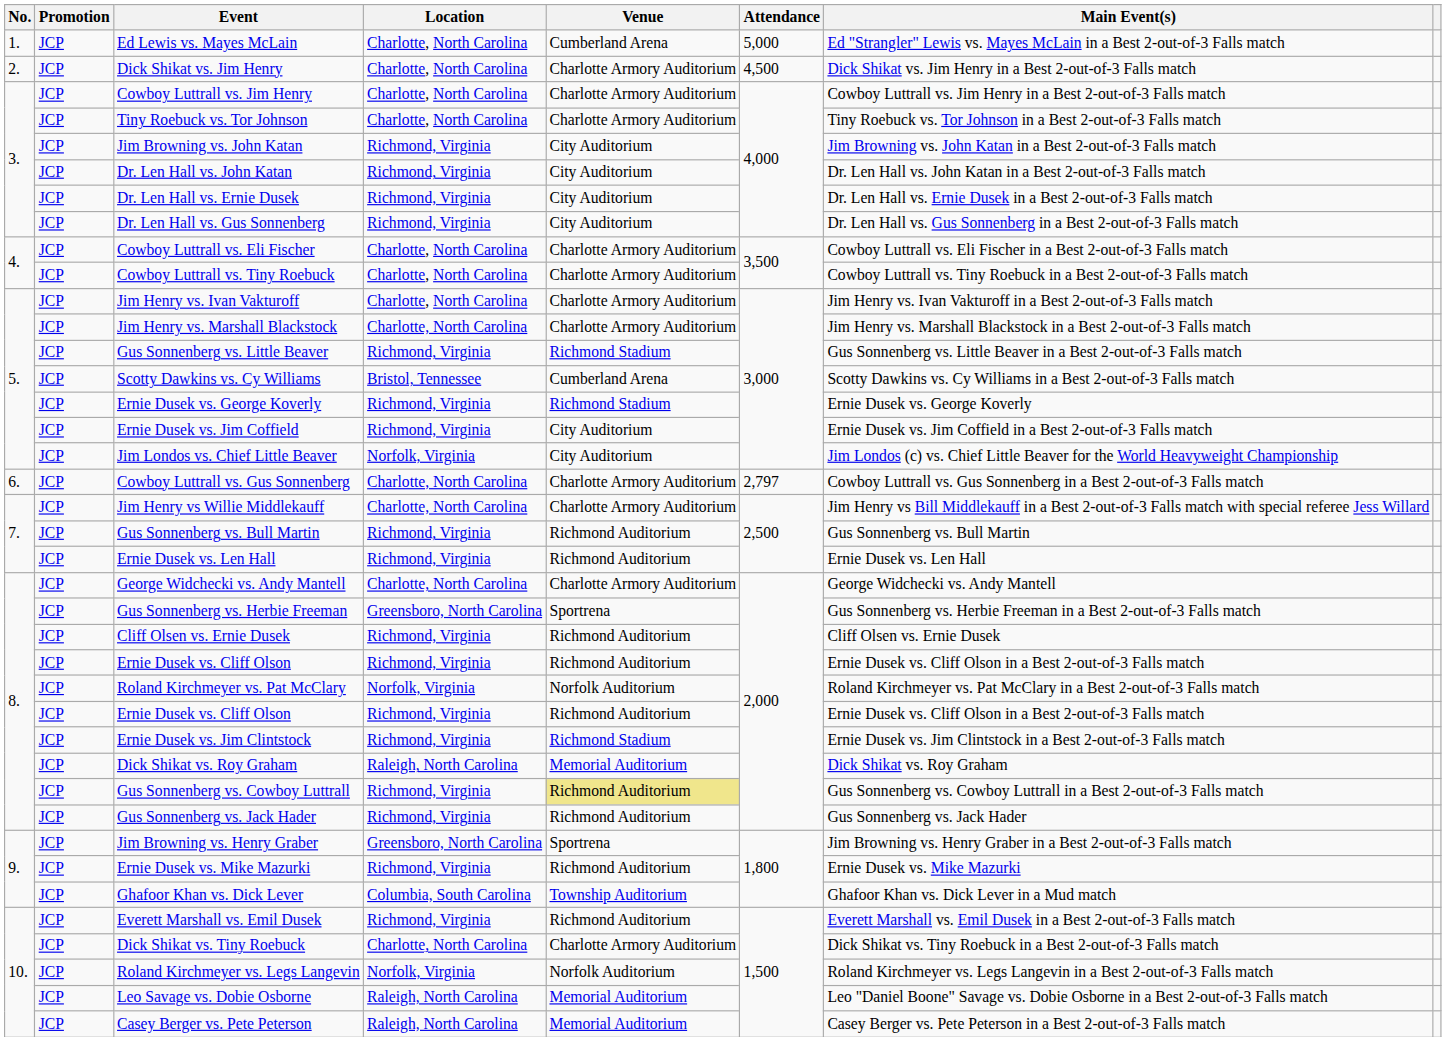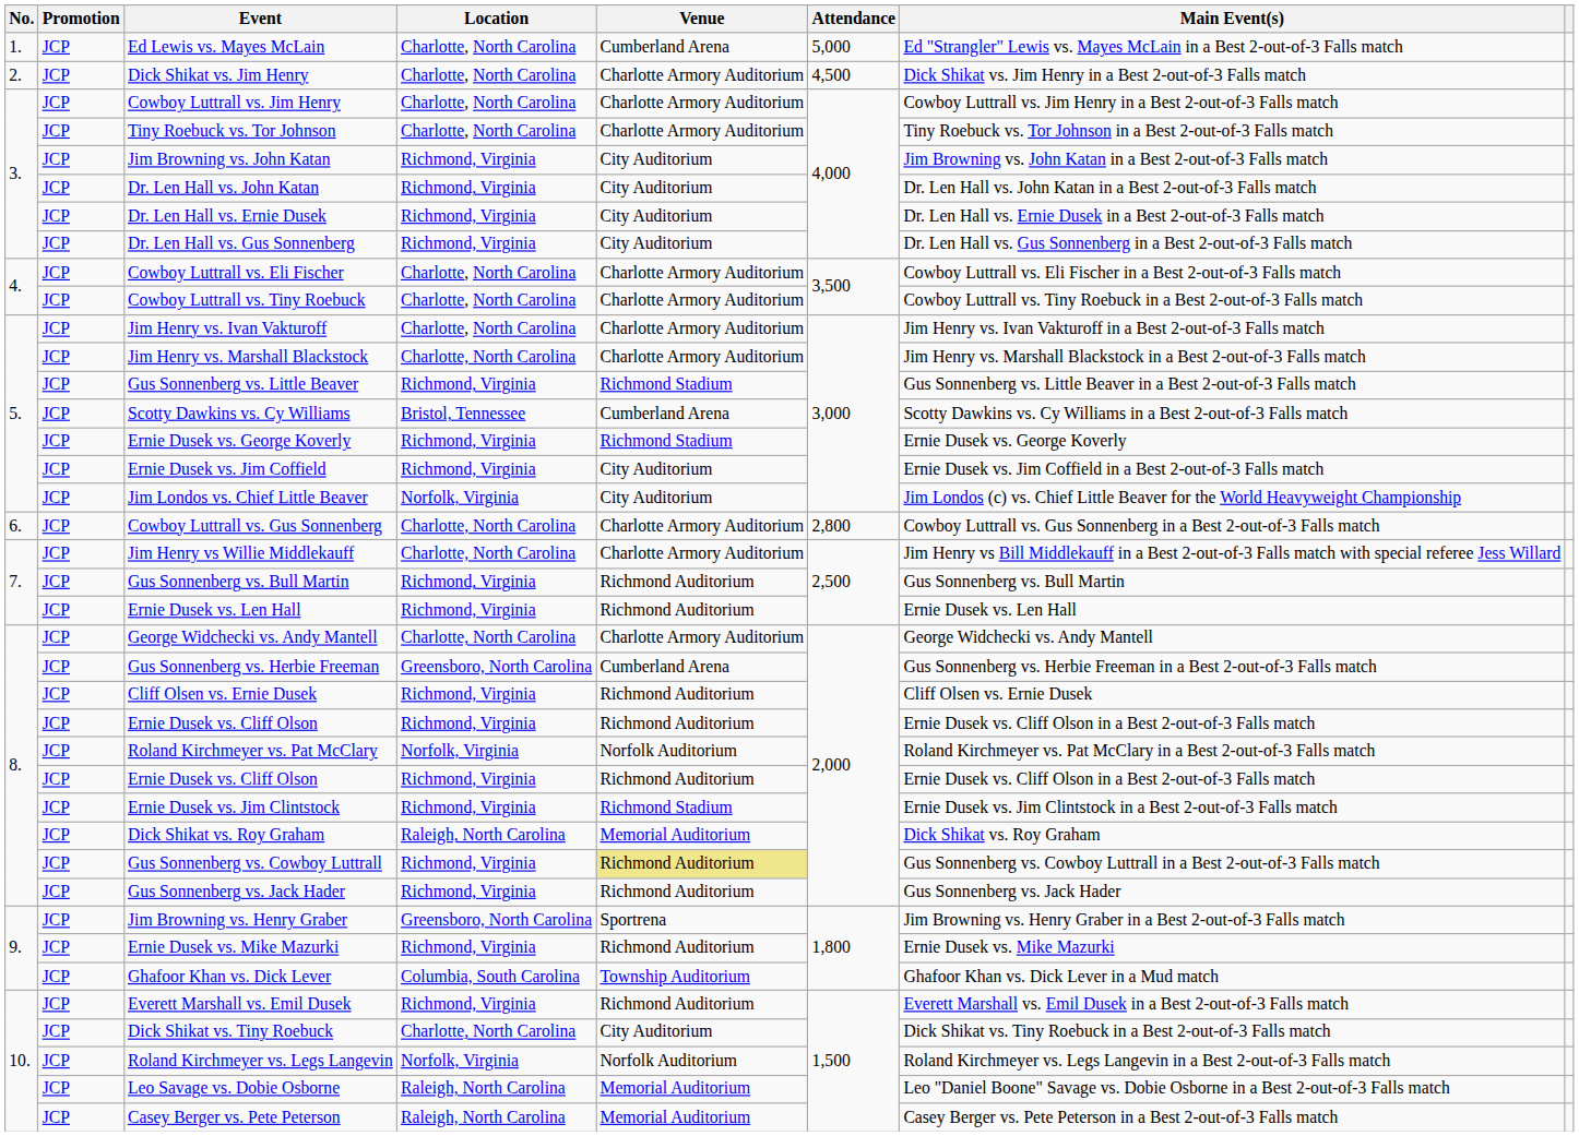 <table class="wikitable sortable" style="font-size:85%;">
 <tr>
 <th>No.</th>
 <th>Promotion</th>
 <th>Event</th>
 <th>Location</th>
 <th>Venue</th>
 <th>Attendance</th>
 <th class=unsortable>Main Event(s)</th>
 <th class=unsortable></th>
 </tr>
 <tr>
 <td>1.</td>
 <td><a href='#'>JCP</a></td>
 <td><a href='#'>Ed Lewis vs. Mayes McLain</a> <br> </td>
 <td><a href='#'>Charlotte</a>, <a href='#'>North Carolina</a></td>
 <td>Cumberland Arena</td>
 <td>5,000</td>
 <td><a href='#'>Ed "Strangler" Lewis</a> vs. <a href='#'>Mayes McLain</a> in a Best 2-out-of-3 Falls match</td>
 <td></td>
 </tr>
 <tr>
 <td>2.</td>
 <td><a href='#'>JCP</a></td>
 <td><a href='#'>Dick Shikat vs. Jim Henry</a> <br> </td>
 <td><a href='#'>Charlotte</a>, <a href='#'>North Carolina</a></td>
 <td>Charlotte Armory Auditorium</td>
 <td>4,500</td>
 <td><a href='#'>Dick Shikat</a> vs. Jim Henry in a Best 2-out-of-3 Falls match</td>
 <td></td>
 </tr>
 <tr>
 <td rowspan=6>3.</td>
 <td><a href='#'>JCP</a></td>
 <td><a href='#'>Cowboy Luttrall vs. Jim Henry</a> <br> </td>
 <td><a href='#'>Charlotte</a>, <a href='#'>North Carolina</a></td>
 <td>Charlotte Armory Auditorium</td>
 <td rowspan=6>4,000</td>
 <td>Cowboy Luttrall vs. Jim Henry in a Best 2-out-of-3 Falls match</td>
 <td></td>
 </tr>
 <tr>
 <td><a href='#'>JCP</a></td>
 <td><a href='#'>Tiny Roebuck vs. Tor Johnson</a> <br> </td>
 <td><a href='#'>Charlotte</a>, <a href='#'>North Carolina</a></td>
 <td>Charlotte Armory Auditorium</td>
 <td>Tiny Roebuck vs. <a href='#'>Tor Johnson</a> in a Best 2-out-of-3 Falls match</td>
 <td></td>
 </tr>
 <tr>
 <td><a href='#'>JCP</a></td>
 <td><a href='#'>Jim Browning vs. John Katan</a> <br> </td>
 <td><a href='#'>Richmond, Virginia</a></td>
 <td>City Auditorium</td>
 <td><a href='#'>Jim Browning</a> vs. <a href='#'>John Katan</a> in a Best 2-out-of-3 Falls match</td>
 <td></td>
 </tr>
 <tr>
 <td><a href='#'>JCP</a></td>
 <td><a href='#'>Dr. Len Hall vs. John Katan</a> <br> </td>
 <td><a href='#'>Richmond, Virginia</a></td>
 <td>City Auditorium</td>
 <td>Dr. Len Hall vs. John Katan in a Best 2-out-of-3 Falls match</td>
 <td></td>
 </tr>
 <tr>
 <td><a href='#'>JCP</a></td>
 <td><a href='#'>Dr. Len Hall vs. Ernie Dusek</a> <br> </td>
 <td><a href='#'>Richmond, Virginia</a></td>
 <td>City Auditorium</td>
 <td>Dr. Len Hall vs. <a href='#'>Ernie Dusek</a> in a Best 2-out-of-3 Falls match</td>
 <td></td>
 </tr>
 <tr>
 <td><a href='#'>JCP</a></td>
 <td><a href='#'>Dr. Len Hall vs. Gus Sonnenberg</a> <br> </td>
 <td><a href='#'>Richmond, Virginia</a></td>
 <td>City Auditorium</td>
 <td>Dr. Len Hall vs. <a href='#'>Gus Sonnenberg</a> in a Best 2-out-of-3 Falls match</td>
 <td></td>
 </tr>
 <tr>
 <td rowspan=2>4.</td>
 <td><a href='#'>JCP</a></td>
 <td><a href='#'>Cowboy Luttrall vs. Eli Fischer</a> <br> </td>
 <td><a href='#'>Charlotte</a>, <a href='#'>North Carolina</a></td>
 <td>Charlotte Armory Auditorium</td>
 <td rowspan=2>3,500</td>
 <td>Cowboy Luttrall vs. Eli Fischer in a Best 2-out-of-3 Falls match</td>
 <td></td>
 </tr>
 <tr>
 <td><a href='#'>JCP</a></td>
 <td><a href='#'>Cowboy Luttrall vs. Tiny Roebuck</a> <br> </td>
 <td><a href='#'>Charlotte</a>, <a href='#'>North Carolina</a></td>
 <td>Charlotte Armory Auditorium</td>
 <td>Cowboy Luttrall vs. Tiny Roebuck in a Best 2-out-of-3 Falls match</td>
 <td></td>
 </tr>
 <tr>
 <td rowspan=7>5.</td>
 <td><a href='#'>JCP</a></td>
 <td><a href='#'>Jim Henry vs. Ivan Vakturoff</a> <br> </td>
 <td><a href='#'>Charlotte</a>, <a href='#'>North Carolina</a></td>
 <td>Charlotte Armory Auditorium</td>
 <td rowspan=7>3,000</td>
 <td>Jim Henry vs. Ivan Vakturoff in a Best 2-out-of-3 Falls match</td>
 <td></td>
 </tr>
 <tr>
 <td><a href='#'>JCP</a></td>
 <td><a href='#'>Jim Henry vs. Marshall Blackstock</a> <br> </td>
 <td><a href='#'>Charlotte, North Carolina</a></td>
 <td>Charlotte Armory Auditorium</td>
 <td>Jim Henry vs. Marshall Blackstock in a Best 2-out-of-3 Falls match</td>
 <td></td>
 </tr>
 <tr>
 <td><a href='#'>JCP</a></td>
 <td><a href='#'>Gus Sonnenberg vs. Little Beaver</a> <br> </td>
 <td><a href='#'>Richmond, Virginia</a></td>
 <td><a href='#'>Richmond Stadium</a></td>
 <td>Gus Sonnenberg vs. Little Beaver in a Best 2-out-of-3 Falls match</td>
 <td></td>
 </tr>
 <tr>
 <td><a href='#'>JCP</a></td>
 <td><a href='#'>Scotty Dawkins vs. Cy Williams</a> <br> </td>
 <td><a href='#'>Bristol, Tennessee</a></td>
 <td>Cumberland Arena</td>
 <td>Scotty Dawkins vs. Cy Williams in a Best 2-out-of-3 Falls match</td>
 <td></td>
 </tr>
 <tr>
 <td><a href='#'>JCP</a></td>
 <td><a href='#'>Ernie Dusek vs. George Koverly</a> <br> </td>
 <td><a href='#'>Richmond, Virginia</a></td>
 <td><a href='#'>Richmond Stadium</a></td>
 <td>Ernie Dusek vs. George Koverly</td>
 <td></td>
 </tr>
 <tr>
 <td><a href='#'>JCP</a></td>
 <td><a href='#'>Ernie Dusek vs. Jim Coffield</a> <br> </td>
 <td><a href='#'>Richmond, Virginia</a></td>
 <td>City Auditorium</td>
 <td>Ernie Dusek vs. Jim Coffield in a Best 2-out-of-3 Falls match</td>
 <td></td>
 </tr>
 <tr>
 <td><a href='#'>JCP</a></td>
 <td><a href='#'>Jim Londos vs. Chief Little Beaver</a> <br> </td>
 <td><a href='#'>Norfolk, Virginia</a></td>
 <td>City Auditorium</td>
 <td><a href='#'>Jim Londos</a> (c) vs. Chief Little Beaver for the <a href='#'>World Heavyweight Championship</a></td>
 <td></td>
 </tr>
 <tr>
 <td>6.</td>
 <td><a href='#'>JCP</a></td>
 <td><a href='#'>Cowboy Luttrall vs. Gus Sonnenberg</a> <br> </td>
 <td><a href='#'>Charlotte, North Carolina</a></td>
 <td>Charlotte Armory Auditorium</td>
-<td>2,797</td>
+<td>2,800</td>
 <td>Cowboy Luttrall vs. Gus Sonnenberg in a Best 2-out-of-3 Falls match</td>
 <td></td>
 </tr>
 <tr>
 <td rowspan=3>7.</td>
 <td><a href='#'>JCP</a></td>
 <td><a href='#'>Jim Henry vs Willie Middlekauff</a> <br> </td>
 <td><a href='#'>Charlotte, North Carolina</a></td>
 <td>Charlotte Armory Auditorium</td>
 <td rowspan=3>2,500</td>
 <td>Jim Henry vs <a href='#'>Bill Middlekauff</a> in a Best 2-out-of-3 Falls match with special referee <a href='#'>Jess Willard</a></td>
 <td></td>
 </tr>
 <tr>
 <td><a href='#'>JCP</a></td>
 <td><a href='#'>Gus Sonnenberg vs. Bull Martin</a> <br> </td>
 <td><a href='#'>Richmond, Virginia</a></td>
 <td>Richmond Auditorium</td>
 <td>Gus Sonnenberg vs. Bull Martin</td>
 <td></td>
 </tr>
 <tr>
 <td><a href='#'>JCP</a></td>
 <td><a href='#'>Ernie Dusek vs. Len Hall</a> <br> </td>
 <td><a href='#'>Richmond, Virginia</a></td>
 <td>Richmond Auditorium</td>
 <td>Ernie Dusek vs. Len Hall</td>
 <td></td>
 </tr>
 <tr>
 <td rowspan=10>8.</td>
 <td><a href='#'>JCP</a></td>
 <td><a href='#'>George Widchecki vs. Andy Mantell</a> <br> </td>
 <td><a href='#'>Charlotte, North Carolina</a></td>
 <td>Charlotte Armory Auditorium</td>
 <td rowspan=10>2,000</td>
 <td>George Widchecki vs. Andy Mantell</td>
 <td></td>
 </tr>
 <tr>
 <td><a href='#'>JCP</a></td>
 <td><a href='#'>Gus Sonnenberg vs. Herbie Freeman</a> <br> </td>
 <td><a href='#'>Greensboro, North Carolina</a></td>
-<td>Sportrena</td>
+<td>Cumberland Arena</td>
 <td>Gus Sonnenberg vs. Herbie Freeman in a Best 2-out-of-3 Falls match</td>
 <td></td>
 </tr>
 <tr>
 <td><a href='#'>JCP</a></td>
 <td><a href='#'>Cliff Olsen vs. Ernie Dusek</a> <br> </td>
 <td><a href='#'>Richmond, Virginia</a></td>
 <td>Richmond Auditorium</td>
 <td>Cliff Olsen vs. Ernie Dusek</td>
 <td></td>
 </tr>
 <tr>
 <td><a href='#'>JCP</a></td>
 <td><a href='#'>Ernie Dusek vs. Cliff Olson</a> <br> </td>
 <td><a href='#'>Richmond, Virginia</a></td>
 <td>Richmond Auditorium</td>
 <td>Ernie Dusek vs. Cliff Olson in a Best 2-out-of-3 Falls match</td>
 <td></td>
 </tr>
 <tr>
 <td><a href='#'>JCP</a></td>
 <td><a href='#'>Roland Kirchmeyer vs. Pat McClary</a> <br> </td>
 <td><a href='#'>Norfolk, Virginia</a></td>
 <td>Norfolk Auditorium</td>
 <td>Roland Kirchmeyer vs. Pat McClary in a Best 2-out-of-3 Falls match</td>
 <td></td>
 </tr>
 <tr>
 <td><a href='#'>JCP</a></td>
 <td><a href='#'>Ernie Dusek vs. Cliff Olson</a> <br> </td>
 <td><a href='#'>Richmond, Virginia</a></td>
 <td>Richmond Auditorium</td>
 <td>Ernie Dusek vs. Cliff Olson in a Best 2-out-of-3 Falls match</td>
 <td> </td>
 </tr>
 <tr>
 <td><a href='#'>JCP</a></td>
 <td><a href='#'>Ernie Dusek vs. Jim Clintstock</a> <br> </td>
 <td><a href='#'>Richmond, Virginia</a></td>
 <td><a href='#'>Richmond Stadium</a></td>
 <td>Ernie Dusek vs. Jim Clintstock in a Best 2-out-of-3 Falls match</td>
 <td></td>
 </tr>
 <tr>
 <td><a href='#'>JCP</a></td>
 <td><a href='#'>Dick Shikat vs. Roy Graham</a> <br> </td>
 <td><a href='#'>Raleigh, North Carolina</a></td>
 <td><a href='#'>Memorial Auditorium</a></td>
 <td><a href='#'>Dick Shikat</a> vs. Roy Graham</td>
 <td></td>
 </tr>
 <tr>
 <td><a href='#'>JCP</a></td>
 <td><a href='#'>Gus Sonnenberg vs. Cowboy Luttrall</a> <br> </td>
 <td><a href='#'>Richmond, Virginia</a></td>
 <td style="background: khaki;">Richmond Auditorium</td>
 <td>Gus Sonnenberg vs. Cowboy Luttrall in a Best 2-out-of-3 Falls match</td>
 <td></td>
 </tr>
 <tr>
 <td><a href='#'>JCP</a></td>
 <td><a href='#'>Gus Sonnenberg vs. Jack Hader</a> <br> </td>
 <td><a href='#'>Richmond, Virginia</a></td>
 <td>Richmond Auditorium</td>
 <td>Gus Sonnenberg vs. Jack Hader</td>
 <td></td>
 </tr>
 <tr>
 <td rowspan=3>9.</td>
 <td><a href='#'>JCP</a></td>
 <td><a href='#'>Jim Browning vs. Henry Graber</a> <br> </td>
 <td><a href='#'>Greensboro, North Carolina</a></td>
 <td>Sportrena</td>
 <td rowspan=3>1,800</td>
 <td>Jim Browning vs. Henry Graber in a Best 2-out-of-3 Falls match</td>
 <td></td>
 </tr>
 <tr>
 <td><a href='#'>JCP</a></td>
 <td><a href='#'>Ernie Dusek vs. Mike Mazurki</a> <br> </td>
 <td><a href='#'>Richmond, Virginia</a></td>
 <td>Richmond Auditorium</td>
 <td>Ernie Dusek vs. <a href='#'>Mike Mazurki</a></td>
 <td></td>
 </tr>
 <tr>
 <td><a href='#'>JCP</a></td>
 <td><a href='#'>Ghafoor Khan vs. Dick Lever</a> <br> </td>
 <td><a href='#'>Columbia, South Carolina</a></td>
 <td><a href='#'>Township Auditorium</a></td>
 <td>Ghafoor Khan vs. Dick Lever in a Mud match</td>
 <td></td>
 </tr>
 <tr>
 <td rowspan=5>10.</td>
 <td><a href='#'>JCP</a></td>
 <td><a href='#'>Everett Marshall vs. Emil Dusek</a> <br> </td>
 <td><a href='#'>Richmond, Virginia</a></td>
 <td>Richmond Auditorium</td>
 <td rowspan=5>1,500</td>
 <td><a href='#'>Everett Marshall</a> vs. <a href='#'>Emil Dusek</a> in a Best 2-out-of-3 Falls match</td>
 <td></td>
 </tr>
 <tr>
 <td><a href='#'>JCP</a></td>
 <td><a href='#'>Dick Shikat vs. Tiny Roebuck</a> <br> </td>
 <td><a href='#'>Charlotte, North Carolina</a></td>
-<td>Charlotte Armory Auditorium</td>
+<td>City Auditorium</td>
 <td>Dick Shikat vs. Tiny Roebuck in a Best 2-out-of-3 Falls match</td>
 <td></td>
 </tr>
 <tr>
 <td><a href='#'>JCP</a></td>
 <td><a href='#'>Roland Kirchmeyer vs. Legs Langevin</a> <br> </td>
 <td><a href='#'>Norfolk, Virginia</a></td>
 <td>Norfolk Auditorium</td>
 <td>Roland Kirchmeyer vs. Legs Langevin in a Best 2-out-of-3 Falls match</td>
 <td></td>
 </tr>
 <tr>
 <td><a href='#'>JCP</a></td>
 <td><a href='#'>Leo Savage vs. Dobie Osborne</a> <br> </td>
 <td><a href='#'>Raleigh, North Carolina</a></td>
 <td><a href='#'>Memorial Auditorium</a></td>
 <td>Leo "Daniel Boone" Savage vs. Dobie Osborne in a Best 2-out-of-3 Falls match</td>
 <td></td>
 </tr>
 <tr>
 <td><a href='#'>JCP</a></td>
 <td><a href='#'>Casey Berger vs. Pete Peterson</a> <br> </td>
 <td><a href='#'>Raleigh, North Carolina</a></td>
 <td><a href='#'>Memorial Auditorium</a></td>
 <td>Casey Berger vs. Pete Peterson in a Best 2-out-of-3 Falls match</td>
 <td></td>
 </tr>
 </table>
